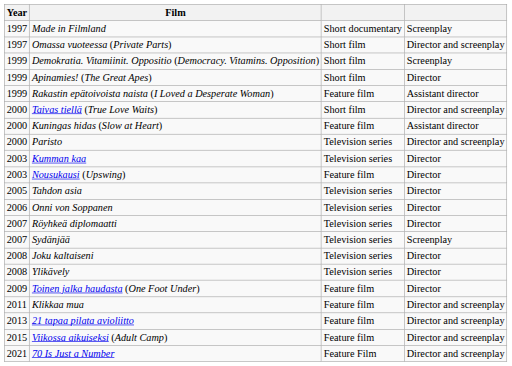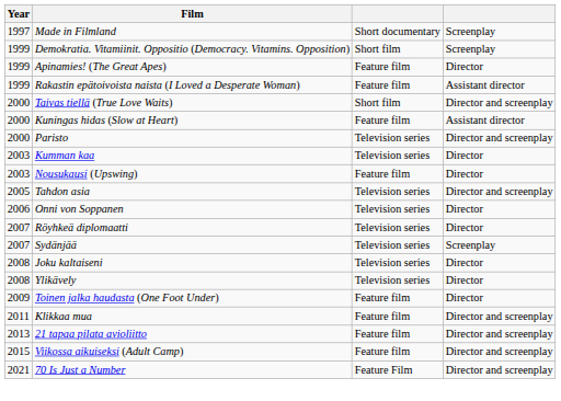 <table class="wikitable">
 <tr>
 <th>Year</th>
 <th>Film</th>
 <th></th>
 <th></th>
 </tr>
 <tr>
 <td>1997</td>
 <td><em>Made in Filmland</em></td>
 <td>Short documentary</td>
 <td>Screenplay</td>
 </tr>
 <tr>
-<td>1997</td>
-<td><em>Omassa vuoteessa</em> (<em>Private Parts</em>)</td>
-<td>Short film</td>
-<td>Director and screenplay</td>
-</tr>
-<tr>
 <td>1999</td>
 <td><em>Demokratia. Vitamiinit. Oppositio</em> (<em>Democracy. Vitamins. Opposition</em>)</td>
 <td>Short film</td>
 <td>Screenplay</td>
 </tr>
 <tr>
 <td>1999</td>
 <td><em>Apinamies!</em> (<em>The Great Apes</em>)</td>
-<td>Short film</td>
+<td>Feature film</td>
 <td>Director</td>
 </tr>
 <tr>
 <td>1999</td>
 <td><em>Rakastin epätoivoista naista</em> (<em>I Loved a Desperate Woman</em>)</td>
 <td>Feature film</td>
 <td>Assistant director</td>
 </tr>
 <tr>
 <td>2000</td>
 <td><em><a href='#'>Taivas tiellä</a></em> (<em>True Love Waits</em>)</td>
 <td>Short film</td>
 <td>Director and screenplay</td>
 </tr>
 <tr>
 <td>2000</td>
 <td><em>Kuningas hidas</em> (<em>Slow at Heart</em>)</td>
 <td>Feature film</td>
 <td>Assistant director</td>
 </tr>
 <tr>
 <td>2000</td>
 <td><em>Paristo</em></td>
 <td>Television series</td>
 <td>Director and screenplay</td>
 </tr>
 <tr>
 <td>2003</td>
 <td><em><a href='#'>Kumman kaa</a></em></td>
 <td>Television series</td>
 <td>Director</td>
 </tr>
 <tr>
 <td>2003</td>
 <td><em><a href='#'>Nousukausi</a></em> (<em>Upswing</em>)</td>
 <td>Feature film</td>
 <td>Director</td>
 </tr>
 <tr>
 <td>2005</td>
 <td><em>Tahdon asia</em></td>
 <td>Television series</td>
-<td>Director</td>
+<td>Director and screenplay</td>
 </tr>
 <tr>
 <td>2006</td>
 <td><em>Onni von Soppanen</em></td>
 <td>Television series</td>
 <td>Director</td>
 </tr>
 <tr>
 <td>2007</td>
 <td><em>Röyhkeä diplomaatti</em></td>
 <td>Television series</td>
 <td>Director</td>
 </tr>
 <tr>
 <td>2007</td>
 <td><em>Sydänjää</em></td>
 <td>Television series</td>
 <td>Screenplay</td>
 </tr>
 <tr>
 <td>2008</td>
 <td><em>Joku kaltaiseni</em></td>
 <td>Television series</td>
 <td>Director</td>
 </tr>
 <tr>
 <td>2008</td>
 <td><em>Ylikävely</em></td>
 <td>Television series</td>
 <td>Director</td>
 </tr>
 <tr>
 <td>2009</td>
 <td><em><a href='#'>Toinen jalka haudasta</a></em> (<em>One Foot Under</em>)</td>
 <td>Feature film</td>
 <td>Director</td>
 </tr>
 <tr>
 <td>2011</td>
 <td><em>Klikkaa mua</em></td>
 <td>Feature film</td>
 <td>Director and screenplay</td>
 </tr>
 <tr>
 <td>2013</td>
 <td><em><a href='#'>21 tapaa pilata avioliitto</a></em></td>
 <td>Feature film</td>
 <td>Director and screenplay</td>
 </tr>
 <tr>
 <td>2015</td>
 <td><em><a href='#'>Viikossa aikuiseksi</a></em>  (<em>Adult Camp</em>)</td>
 <td>Feature film</td>
 <td>Director and screenplay</td>
 </tr>
 <tr>
 <td>2021</td>
 <td><em><a href='#'>70 Is Just a Number</a></em></td>
 <td>Feature Film</td>
 <td>Director and screenplay</td>
 </tr>
 </table>
